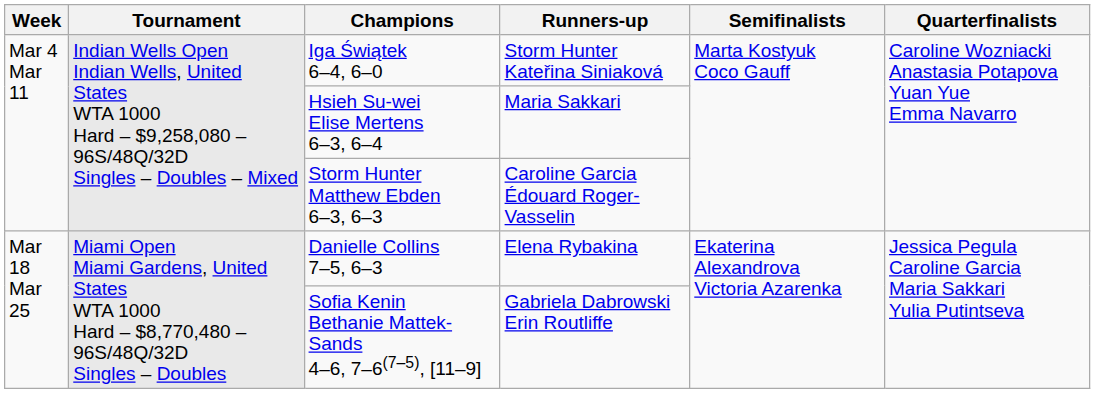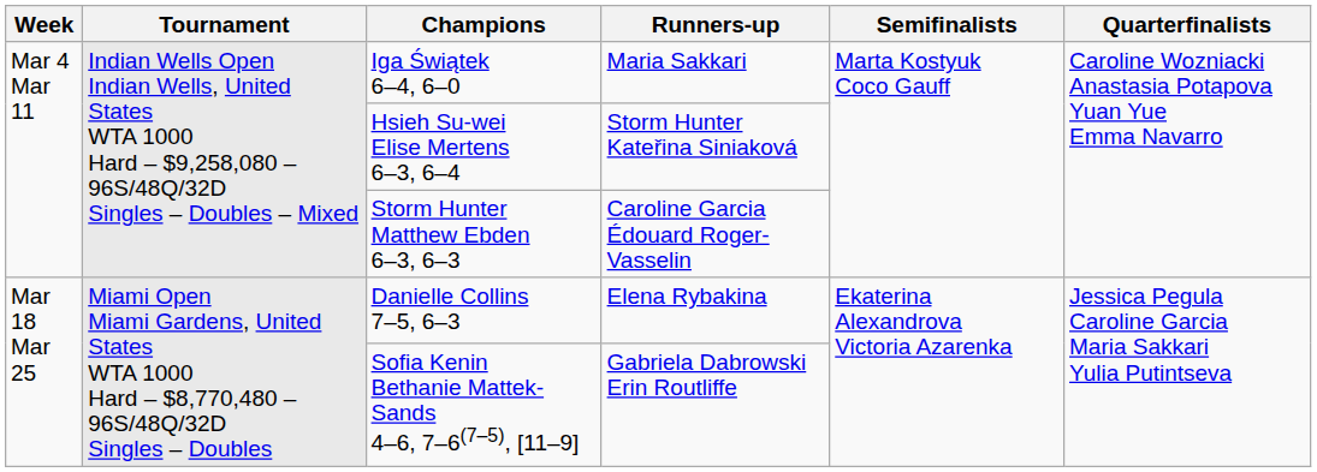 <table class="wikitable" style=font-size:95%>
 <tr>
 <th style="width:48px;">Week</th>
 <th style="width:248px;">Tournament</th>
 <th style="width:200px;">Champions</th>
 <th style="width:200px;">Runners-up</th>
 <th style="width:190px;">Semifinalists</th>
 <th style="width:190px;">Quarterfinalists</th>
 </tr>
 <tr style="vertical-align:top">
 <td rowspan="3">Mar 4 <br> Mar 11</td>
 <td style="background:#e9e9e9;" rowspan="3"><a href='#'>Indian Wells Open</a> <br> <a href='#'>Indian Wells</a>, <a href='#'>United States</a> <br> WTA 1000 <br> Hard – $9,258,080 – 96S/48Q/32D <br> <a href='#'>Singles</a> – <a href='#'>Doubles</a> – <a href='#'>Mixed</a></td>
 <td> <a href='#'>Iga Świątek</a> <br> 6–4, 6–0</td>
-<td> <a href='#'>Storm Hunter</a> <br>  <a href='#'>Kateřina Siniaková</a></td>
+<td> <a href='#'>Maria Sakkari</a></td>
 <td rowspan="3"> <a href='#'>Marta Kostyuk</a> <br>  <a href='#'>Coco Gauff</a></td>
 <td rowspan="3"> <a href='#'>Caroline Wozniacki</a> <br>  <a href='#'>Anastasia Potapova</a> <br>  <a href='#'>Yuan Yue</a> <br>  <a href='#'>Emma Navarro</a></td>
 </tr>
 <tr style="vertical-align:top">
 <td> <a href='#'>Hsieh Su-wei</a> <br>  <a href='#'>Elise Mertens</a> <br> 6–3, 6–4</td>
-<td> <a href='#'>Maria Sakkari</a></td>
+<td> <a href='#'>Storm Hunter</a> <br>  <a href='#'>Kateřina Siniaková</a></td>
 </tr>
 <tr style="vertical-align:top">
 <td> <a href='#'>Storm Hunter</a> <br>  <a href='#'>Matthew Ebden</a> <br> 6–3, 6–3</td>
 <td> <a href='#'>Caroline Garcia</a> <br>  <a href='#'>Édouard Roger-Vasselin</a></td>
 </tr>
 <tr style="vertical-align:top">
 <td rowspan="2">Mar 18 <br> Mar 25</td>
 <td style="background:#e9e9e9;" rowspan="2"><a href='#'>Miami Open</a> <br> <a href='#'>Miami Gardens</a>, <a href='#'>United States</a> <br> WTA 1000 <br> Hard – $8,770,480 – 96S/48Q/32D <br> <a href='#'>Singles</a> – <a href='#'>Doubles</a></td>
 <td> <a href='#'>Danielle Collins</a> <br> 7–5, 6–3</td>
 <td> <a href='#'>Elena Rybakina</a></td>
 <td rowspan="2"> <a href='#'>Ekaterina Alexandrova</a> <br>  <a href='#'>Victoria Azarenka</a></td>
 <td rowspan="2"> <a href='#'>Jessica Pegula</a> <br>  <a href='#'>Caroline Garcia</a> <br>  <a href='#'>Maria Sakkari</a> <br>  <a href='#'>Yulia Putintseva</a></td>
 </tr>
 <tr style="vertical-align:top">
 <td> <a href='#'>Sofia Kenin</a> <br>  <a href='#'>Bethanie Mattek-Sands</a> <br> 4–6, 7–6<sup>(7–5)</sup>, [11–9]</td>
 <td> <a href='#'>Gabriela Dabrowski</a> <br>  <a href='#'>Erin Routliffe</a></td>
 </tr>
 </table>
